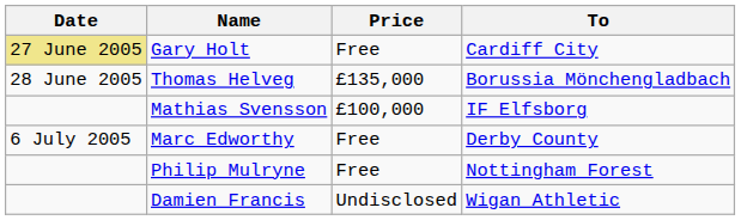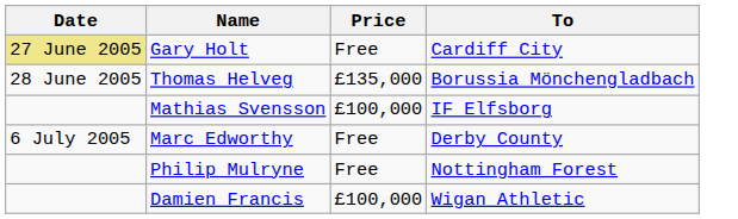 <table class="wikitable">
 <tr>
 <th>Date</th>
 <th>Name</th>
 <th>Price</th>
 <th>To</th>
 </tr>
 <tr>
 <td style="background: khaki;">27 June 2005</td>
 <td> <a href='#'>Gary Holt</a></td>
 <td>Free</td>
 <td> <a href='#'>Cardiff City</a></td>
 </tr>
 <tr>
 <td>28 June 2005</td>
 <td> <a href='#'>Thomas Helveg</a></td>
 <td>£135,000</td>
 <td> <a href='#'>Borussia Mönchengladbach</a></td>
 </tr>
 <tr>
 <td></td>
 <td> <a href='#'>Mathias Svensson</a></td>
 <td>£100,000</td>
 <td> <a href='#'>IF Elfsborg</a></td>
 </tr>
 <tr>
 <td>6 July 2005</td>
 <td> <a href='#'>Marc Edworthy</a></td>
 <td>Free</td>
 <td> <a href='#'>Derby County</a></td>
 </tr>
 <tr>
 <td></td>
 <td> <a href='#'>Philip Mulryne</a></td>
 <td>Free</td>
 <td> <a href='#'>Nottingham Forest</a></td>
 </tr>
 <tr>
 <td></td>
 <td> <a href='#'>Damien Francis</a></td>
-<td>Undisclosed</td>
+<td>£100,000</td>
 <td> <a href='#'>Wigan Athletic</a></td>
 </tr>
 </table>
